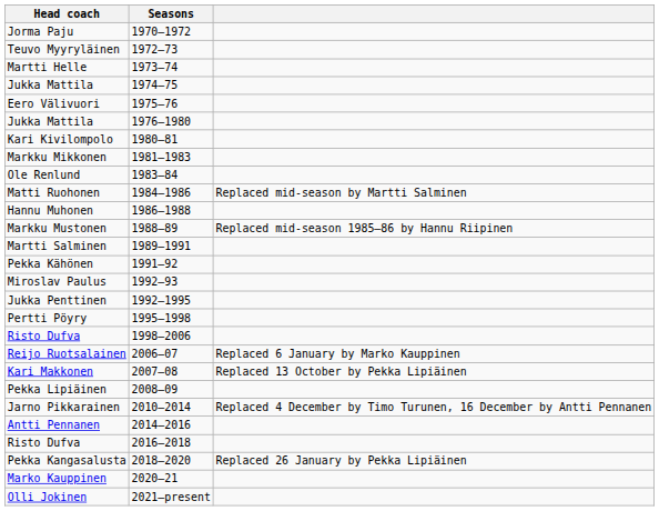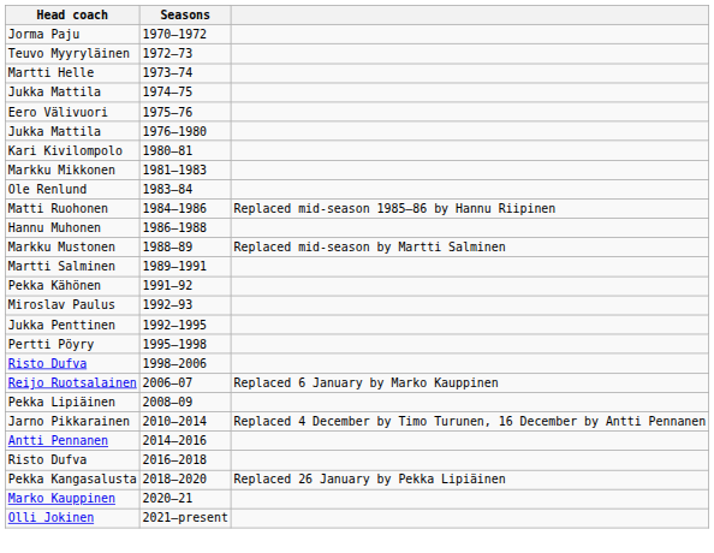 <table class="wikitable">
 <tr>
 <th>Head coach</th>
 <th>Seasons</th>
 <th></th>
 </tr>
 <tr>
 <td>Jorma Paju</td>
 <td>1970–1972</td>
 <td></td>
 </tr>
 <tr>
 <td>Teuvo Myyryläinen</td>
 <td>1972–73</td>
 <td></td>
 </tr>
 <tr>
 <td>Martti Helle</td>
 <td>1973–74</td>
 <td></td>
 </tr>
 <tr>
 <td>Jukka Mattila</td>
 <td>1974–75</td>
 <td></td>
 </tr>
 <tr>
 <td>Eero Välivuori</td>
 <td>1975–76</td>
 <td></td>
 </tr>
 <tr>
 <td>Jukka Mattila</td>
 <td>1976–1980</td>
 <td></td>
 </tr>
 <tr>
 <td>Kari Kivilompolo</td>
 <td>1980–81</td>
 <td></td>
 </tr>
 <tr>
 <td>Markku Mikkonen</td>
 <td>1981–1983</td>
 <td></td>
 </tr>
 <tr>
 <td>Ole Renlund</td>
 <td>1983–84</td>
 <td></td>
 </tr>
 <tr>
 <td>Matti Ruohonen</td>
 <td>1984–1986</td>
-<td>Replaced mid-season by Martti Salminen</td>
+<td>Replaced mid-season 1985–86 by Hannu Riipinen</td>
 </tr>
 <tr>
 <td>Hannu Muhonen</td>
 <td>1986–1988</td>
 <td></td>
 </tr>
 <tr>
 <td>Markku Mustonen</td>
 <td>1988–89</td>
-<td>Replaced mid-season 1985–86 by Hannu Riipinen</td>
+<td>Replaced mid-season by Martti Salminen</td>
 </tr>
 <tr>
 <td>Martti Salminen</td>
 <td>1989–1991</td>
 <td></td>
 </tr>
 <tr>
 <td>Pekka Kähönen</td>
 <td>1991–92</td>
 <td></td>
 </tr>
 <tr>
 <td>Miroslav Paulus</td>
 <td>1992–93</td>
 <td></td>
 </tr>
 <tr>
 <td>Jukka Penttinen</td>
 <td>1992–1995</td>
 <td></td>
 </tr>
 <tr>
 <td>Pertti Pöyry</td>
 <td>1995–1998</td>
 <td></td>
 </tr>
 <tr>
 <td><a href='#'>Risto Dufva</a></td>
 <td>1998–2006</td>
 <td></td>
 </tr>
 <tr>
 <td><a href='#'>Reijo Ruotsalainen</a></td>
 <td>2006–07</td>
 <td>Replaced 6 January by Marko Kauppinen</td>
 </tr>
 <tr>
-<td><a href='#'>Kari Makkonen</a></td>
-<td>2007–08</td>
-<td>Replaced 13 October by Pekka Lipiäinen</td>
-</tr>
-<tr>
 <td>Pekka Lipiäinen</td>
 <td>2008–09</td>
 <td></td>
 </tr>
 <tr>
 <td>Jarno Pikkarainen</td>
 <td>2010–2014</td>
 <td>Replaced 4 December by Timo Turunen, 16 December by Antti Pennanen</td>
 </tr>
 <tr>
 <td><a href='#'>Antti Pennanen</a></td>
 <td>2014–2016</td>
 <td></td>
 </tr>
 <tr>
 <td>Risto Dufva</td>
 <td>2016–2018</td>
 <td></td>
 </tr>
 <tr>
 <td>Pekka Kangasalusta</td>
 <td>2018–2020</td>
 <td>Replaced 26 January by Pekka Lipiäinen</td>
 </tr>
 <tr>
 <td><a href='#'>Marko Kauppinen</a></td>
 <td>2020–21</td>
 <td></td>
 </tr>
 <tr>
 <td><a href='#'>Olli Jokinen</a></td>
 <td>2021–present</td>
 <td></td>
 </tr>
 </table>
